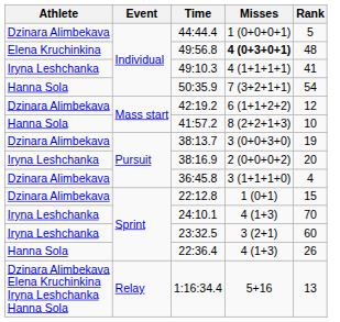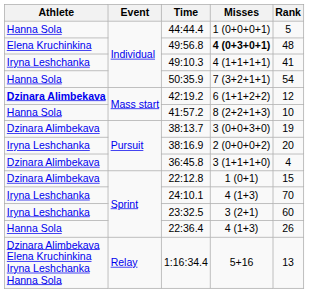 <table class=wikitable style=font-size:90%;text-align:center>
 <tr>
 <th>Athlete</th>
 <th>Event</th>
 <th>Time</th>
 <th>Misses</th>
 <th>Rank</th>
 </tr>
 <tr>
-<td align=left><a href='#'>Dzinara Alimbekava</a></td>
+<td align=left><a href='#'>Hanna Sola</a></td>
 <td align=left rowspan=4><a href='#'>Individual</a></td>
 <td>44:44.4</td>
 <td>1 (0+0+0+1)</td>
 <td>5</td>
 </tr>
 <tr>
 <td align=left><a href='#'>Elena Kruchinkina</a></td>
 <td>49:56.8</td>
 <td><strong>4 (0+3+0+1)</strong></td>
 <td>48</td>
 </tr>
 <tr>
 <td align=left><a href='#'>Iryna Leshchanka</a></td>
 <td>49:10.3</td>
 <td>4 (1+1+1+1)</td>
 <td>41</td>
 </tr>
 <tr>
 <td align=left><a href='#'>Hanna Sola</a></td>
 <td>50:35.9</td>
 <td>7 (3+2+1+1)</td>
 <td>54</td>
 </tr>
 <tr>
-<td align=left><a href='#'>Dzinara Alimbekava</a></td>
+<td align=left><strong><a href='#'>Dzinara Alimbekava</a></strong></td>
 <td align=left rowspan=2><a href='#'>Mass start</a></td>
 <td>42:19.2</td>
 <td>6 (1+1+2+2)</td>
 <td>12</td>
 </tr>
 <tr>
 <td align=left><a href='#'>Hanna Sola</a></td>
 <td>41:57.2</td>
 <td>8 (2+2+1+3)</td>
 <td>10</td>
 </tr>
 <tr>
 <td align=left><a href='#'>Dzinara Alimbekava</a></td>
 <td align=left rowspan=3><a href='#'>Pursuit</a></td>
 <td>38:13.7</td>
 <td>3 (0+0+3+0)</td>
 <td>19</td>
 </tr>
 <tr>
 <td align=left><a href='#'>Iryna Leshchanka</a></td>
 <td>38:16.9</td>
 <td>2 (0+0+0+2)</td>
 <td>20</td>
 </tr>
 <tr>
 <td align=left><a href='#'>Dzinara Alimbekava</a></td>
 <td>36:45.8</td>
 <td>3 (1+1+1+0)</td>
 <td>4</td>
 </tr>
 <tr>
 <td align=left><a href='#'>Dzinara Alimbekava</a></td>
 <td align=left rowspan=4><a href='#'>Sprint</a></td>
 <td>22:12.8</td>
 <td>1 (0+1)</td>
 <td>15</td>
 </tr>
 <tr>
 <td align=left><a href='#'>Iryna Leshchanka</a></td>
 <td>24:10.1</td>
 <td>4 (1+3)</td>
 <td>70</td>
 </tr>
 <tr>
 <td align=left><a href='#'>Iryna Leshchanka</a></td>
 <td>23:32.5</td>
 <td>3 (2+1)</td>
 <td>60</td>
 </tr>
 <tr>
 <td align=left><a href='#'>Hanna Sola</a></td>
 <td>22:36.4</td>
 <td>4 (1+3)</td>
 <td>26</td>
 </tr>
 <tr>
 <td align=left><a href='#'>Dzinara Alimbekava</a><br><a href='#'>Elena Kruchinkina</a><br><a href='#'>Iryna Leshchanka</a><br><a href='#'>Hanna Sola</a></td>
 <td align=left><a href='#'>Relay</a></td>
 <td>1:16:34.4</td>
 <td>5+16</td>
 <td>13</td>
 </tr>
 </table>
